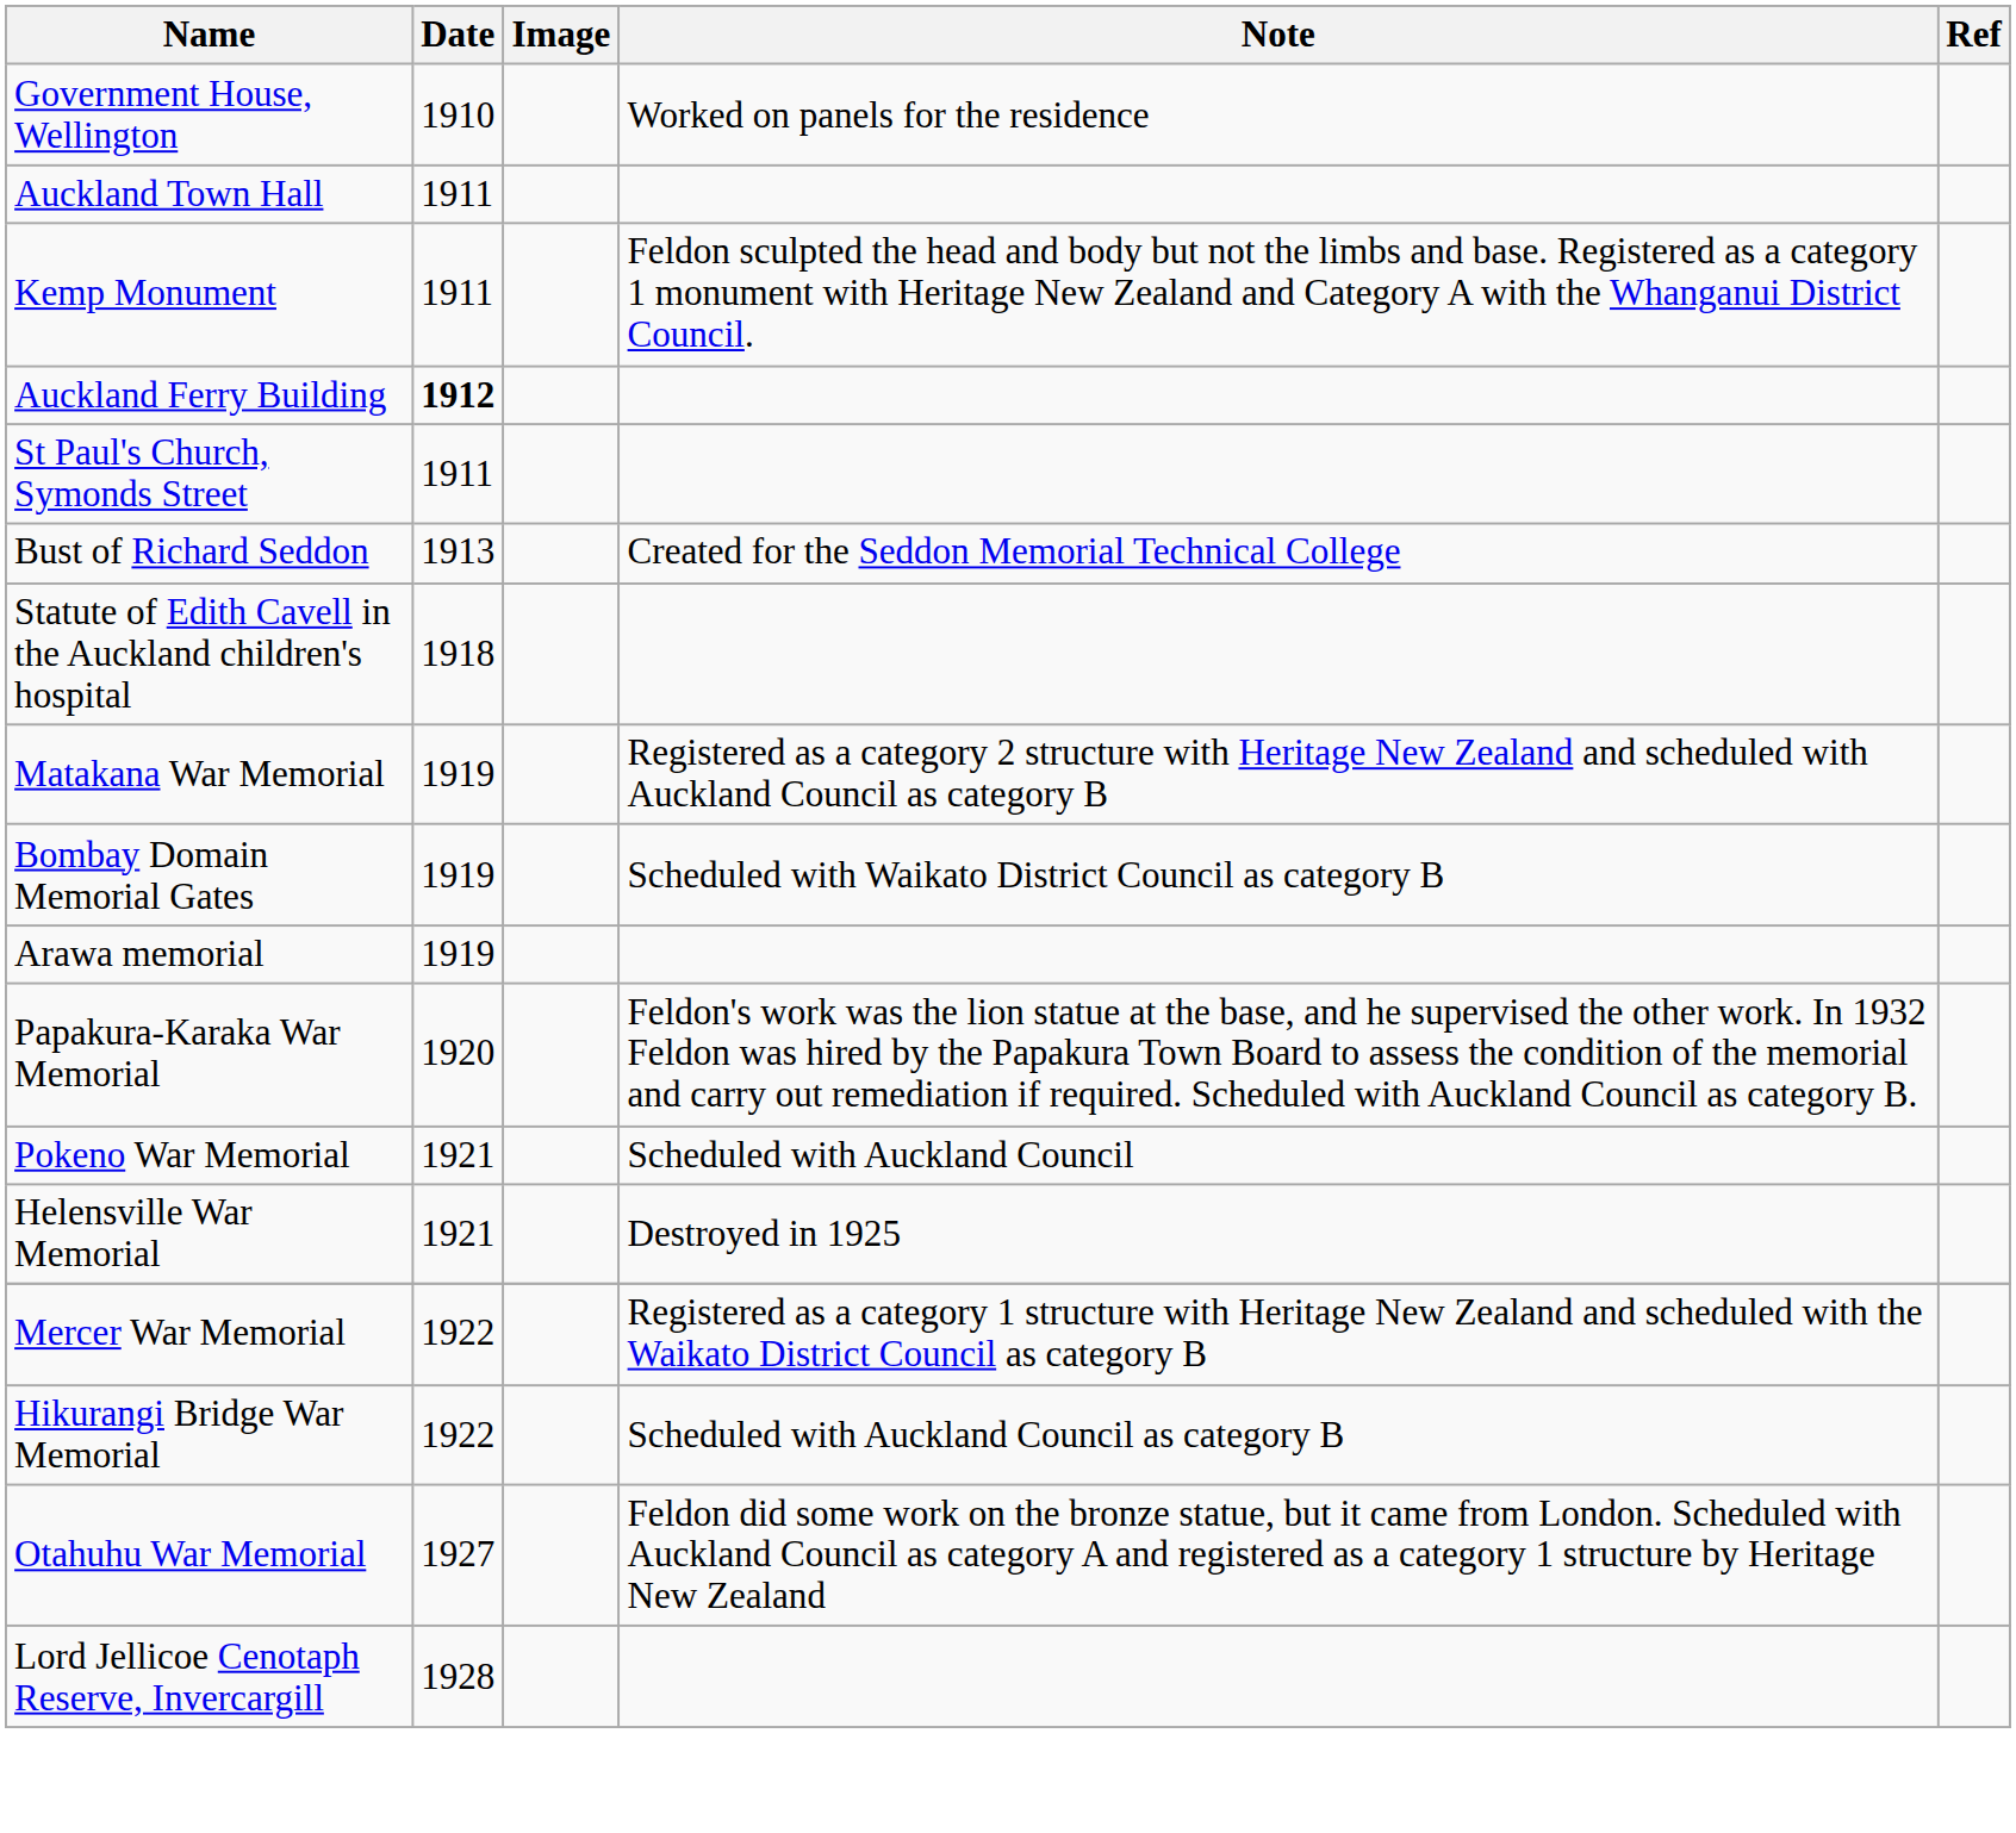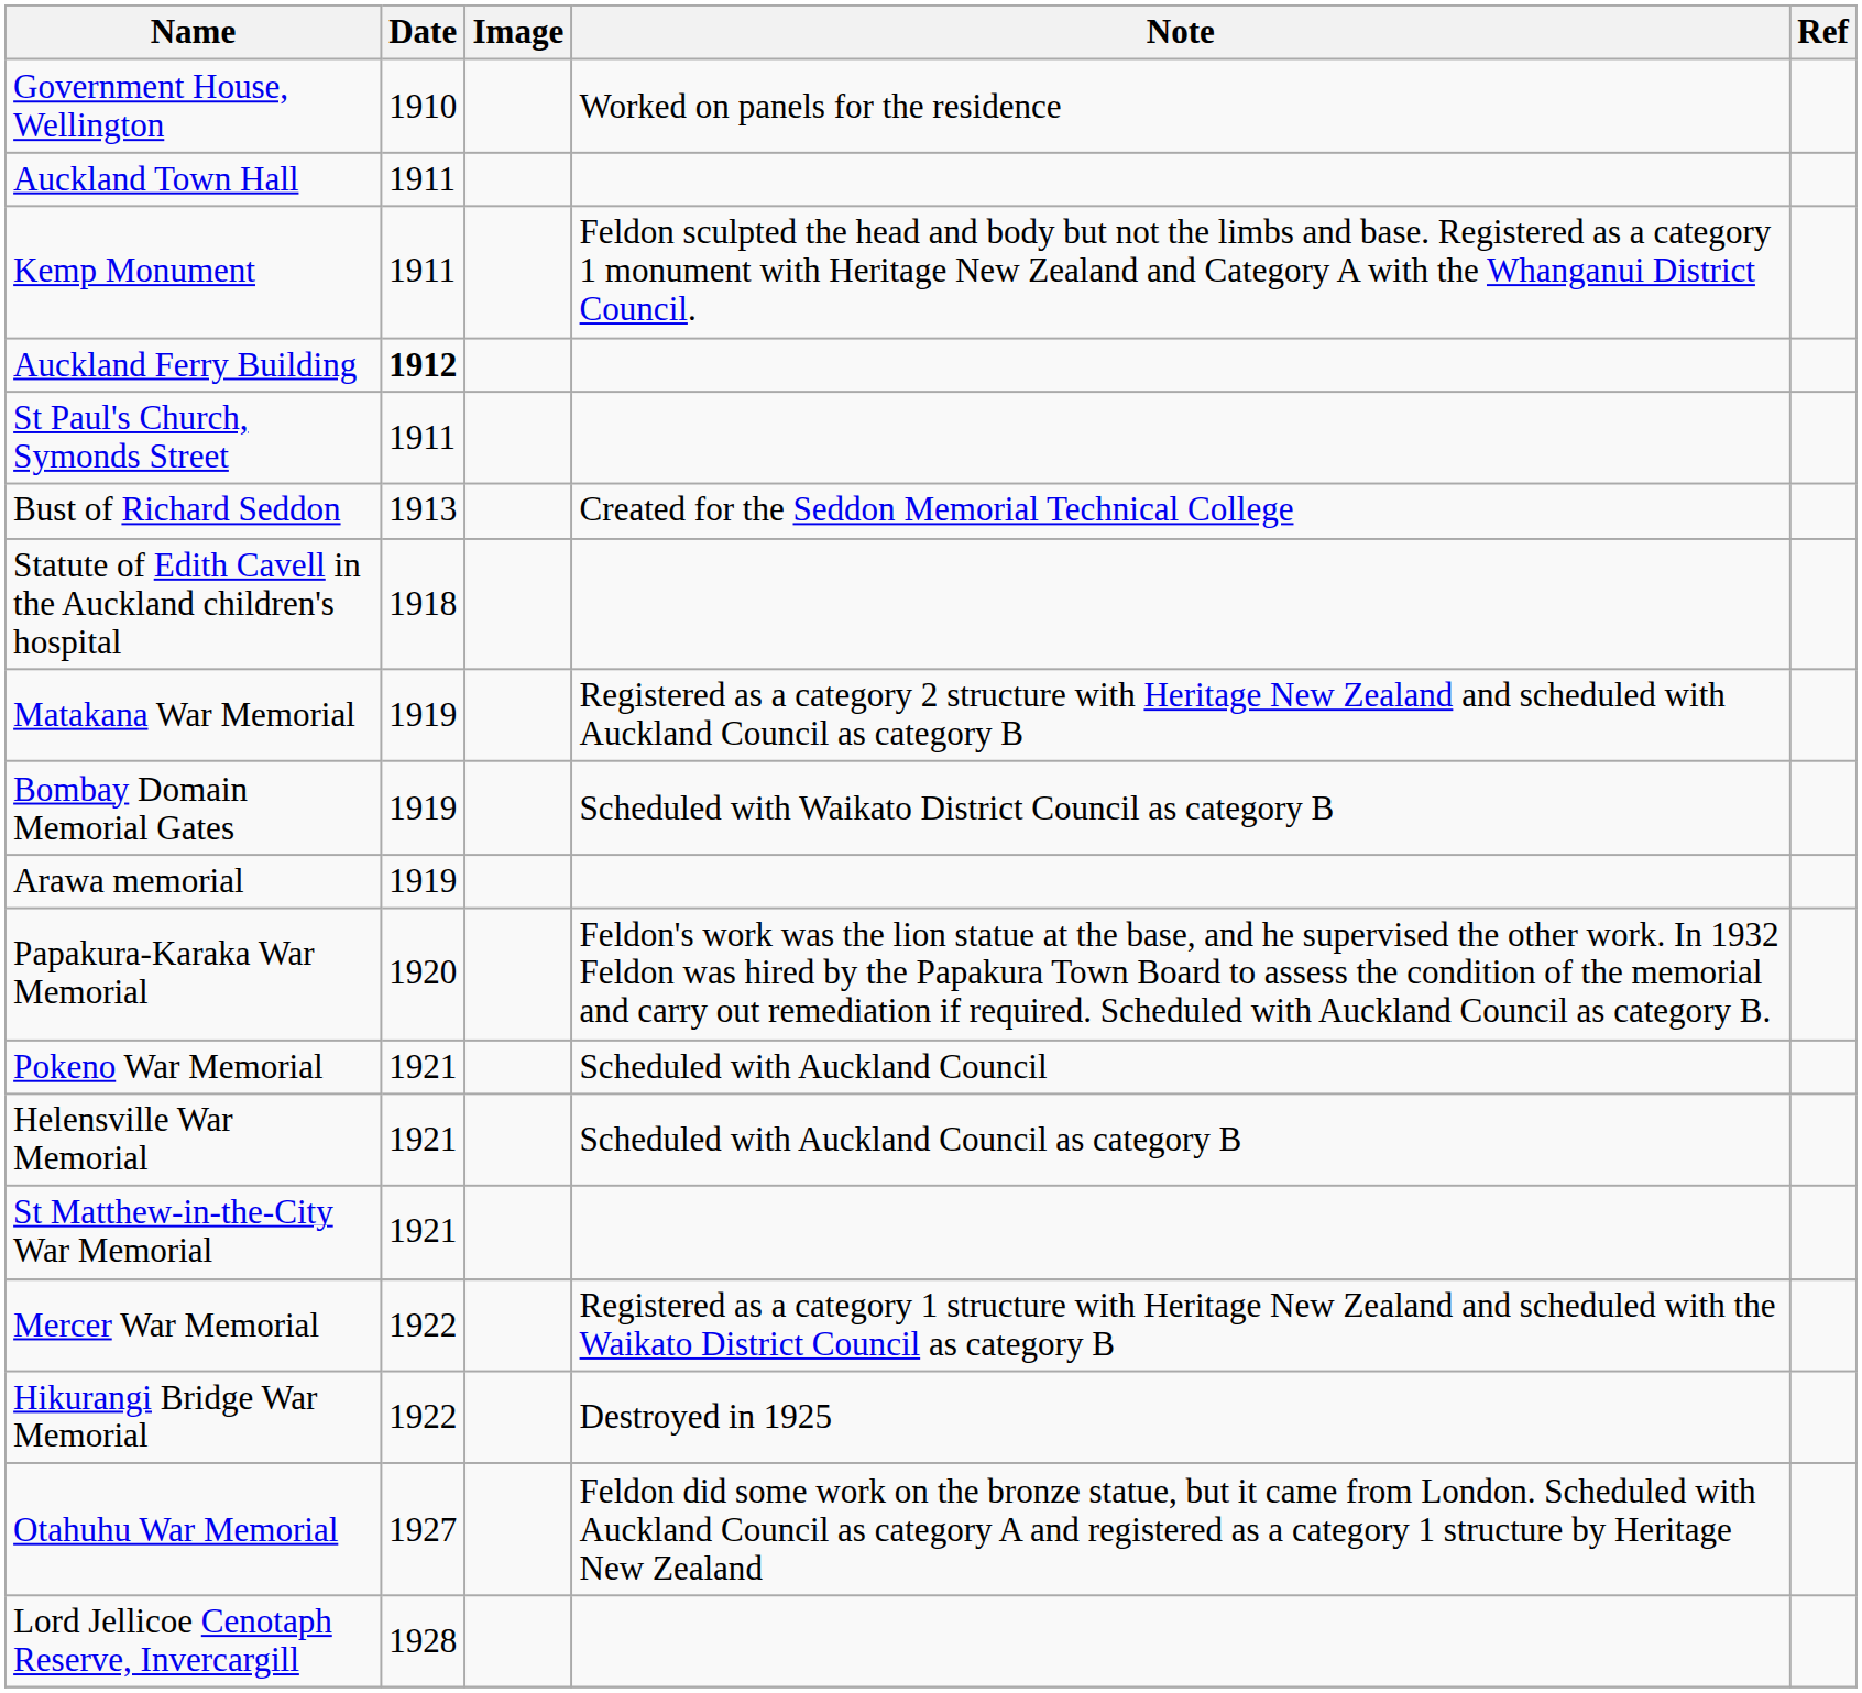 <table class= "wikitable sortable">
 <tr>
 <th>Name</th>
 <th>Date</th>
 <th>Image</th>
 <th>Note</th>
 <th>Ref</th>
 </tr>
 <tr>
 <td><a href='#'>Government House, Wellington</a></td>
 <td>1910</td>
 <td></td>
 <td>Worked on panels for the residence</td>
 <td></td>
 </tr>
 <tr>
 <td><a href='#'>Auckland Town Hall</a></td>
 <td>1911</td>
 <td></td>
 <td></td>
 <td></td>
 </tr>
 <tr>
 <td><a href='#'>Kemp Monument</a></td>
 <td>1911</td>
 <td></td>
 <td>Feldon sculpted the head and body but not the limbs and base. Registered as a category 1 monument with Heritage New Zealand and Category A with the <a href='#'>Whanganui District Council</a>.</td>
 <td></td>
 </tr>
 <tr>
 <td><a href='#'>Auckland Ferry Building</a></td>
 <td><strong>1912</strong></td>
 <td></td>
 <td></td>
 <td></td>
 </tr>
 <tr>
 <td><a href='#'>St Paul's Church, Symonds Street</a></td>
 <td>1911</td>
 <td></td>
 <td></td>
 <td></td>
 </tr>
 <tr>
 <td>Bust of <a href='#'>Richard Seddon</a></td>
 <td>1913</td>
 <td></td>
 <td>Created for the <a href='#'>Seddon Memorial Technical College</a></td>
 <td></td>
 </tr>
 <tr>
 <td>Statute of <a href='#'>Edith Cavell</a> in the Auckland children's hospital</td>
 <td>1918</td>
 <td></td>
 <td></td>
 <td></td>
 </tr>
 <tr>
 <td><a href='#'>Matakana</a> War Memorial</td>
 <td>1919</td>
 <td></td>
 <td>Registered as a category 2 structure with <a href='#'>Heritage New Zealand</a> and scheduled with Auckland Council as category B</td>
 <td></td>
 </tr>
 <tr>
 <td><a href='#'>Bombay</a> Domain Memorial Gates</td>
 <td>1919</td>
 <td></td>
 <td>Scheduled with Waikato District Council as category B</td>
 <td></td>
 </tr>
 <tr>
 <td>Arawa memorial</td>
 <td>1919</td>
 <td></td>
 <td></td>
 <td></td>
 </tr>
 <tr>
 <td>Papakura-Karaka War Memorial</td>
 <td>1920</td>
 <td></td>
 <td>Feldon's work was the lion statue at the base, and he supervised the other work. In 1932 Feldon was hired by the Papakura Town Board to assess the condition of the memorial and carry out remediation if required. Scheduled with Auckland Council as category B.</td>
 <td></td>
 </tr>
 <tr>
 <td><a href='#'>Pokeno</a> War Memorial</td>
 <td>1921</td>
 <td></td>
 <td>Scheduled with Auckland Council</td>
 <td></td>
 </tr>
 <tr>
 <td>Helensville War Memorial</td>
 <td>1921</td>
 <td></td>
-<td>Destroyed in 1925</td>
+<td>Scheduled with Auckland Council as category B</td>
+<td></td>
+</tr>
+<tr>
+<td><a href='#'>St Matthew-in-the-City</a> War Memorial</td>
+<td>1921</td>
+<td></td>
+<td></td>
 <td></td>
 </tr>
 <tr>
 </tr>
 <tr>
 </tr>
 <tr>
 </tr>
 <tr>
 <td><a href='#'>Mercer</a> War Memorial</td>
 <td>1922</td>
 <td></td>
 <td>Registered as a category 1 structure with Heritage New Zealand and scheduled with the <a href='#'>Waikato District Council</a> as category B</td>
 <td></td>
 </tr>
 <tr>
 <td><a href='#'>Hikurangi</a> Bridge War Memorial</td>
 <td>1922</td>
 <td></td>
-<td>Scheduled with Auckland Council as category B</td>
+<td>Destroyed in 1925</td>
 <td></td>
 </tr>
 <tr>
 <td><a href='#'>Otahuhu War Memorial</a></td>
 <td>1927</td>
 <td></td>
 <td>Feldon did some work on the bronze statue, but it came from London. Scheduled with Auckland Council as category A and registered as a category 1 structure by Heritage New Zealand</td>
 <td></td>
 </tr>
 <tr>
 <td>Lord Jellicoe <a href='#'>Cenotaph Reserve, Invercargill</a></td>
 <td>1928</td>
 <td></td>
 <td></td>
 <td></td>
 </tr>
 <tr>
 </tr>
 </table>
